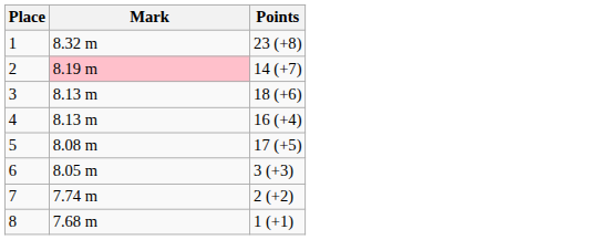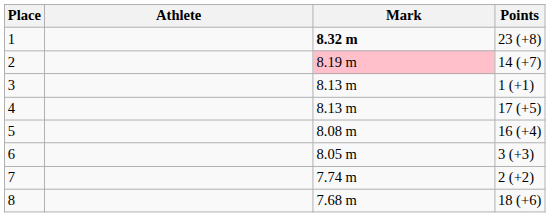 <table class="wikitable sortable">
 <tr>
 <th>Place</th>
+<th style="width:18em">Athlete</th>
 <th style="width:12em">Mark</th>
 <th>Points</th>
 </tr>
 <tr>
 <td>1</td>
-<td>8.32 m </td>
+<td></td>
+<td><strong>8.32 m </strong></td>
 <td>23 (+8)</td>
 </tr>
 <tr>
 <td>2</td>
+<td></td>
 <td style="background: pink;">8.19 m </td>
 <td>14 (+7)</td>
 </tr>
 <tr>
 <td>3</td>
+<td></td>
 <td>8.13 m </td>
-<td>18 (+6)</td>
+<td>1 (+1)</td>
 </tr>
 <tr>
 <td>4</td>
+<td></td>
 <td>8.13 m </td>
+<td>17 (+5)</td>
+</tr>
+<tr>
+<td>5</td>
+<td></td>
+<td>8.08 m </td>
 <td>16 (+4)</td>
 </tr>
 <tr>
-<td>5</td>
-<td>8.08 m </td>
-<td>17 (+5)</td>
-</tr>
-<tr>
 <td>6</td>
+<td></td>
 <td>8.05 m </td>
 <td>3 (+3)</td>
 </tr>
 <tr>
 <td>7</td>
+<td></td>
 <td>7.74 m </td>
 <td>2 (+2)</td>
 </tr>
 <tr>
 <td>8</td>
+<td></td>
 <td>7.68 m </td>
-<td>1 (+1)</td>
+<td>18 (+6)</td>
 </tr>
 </table>
